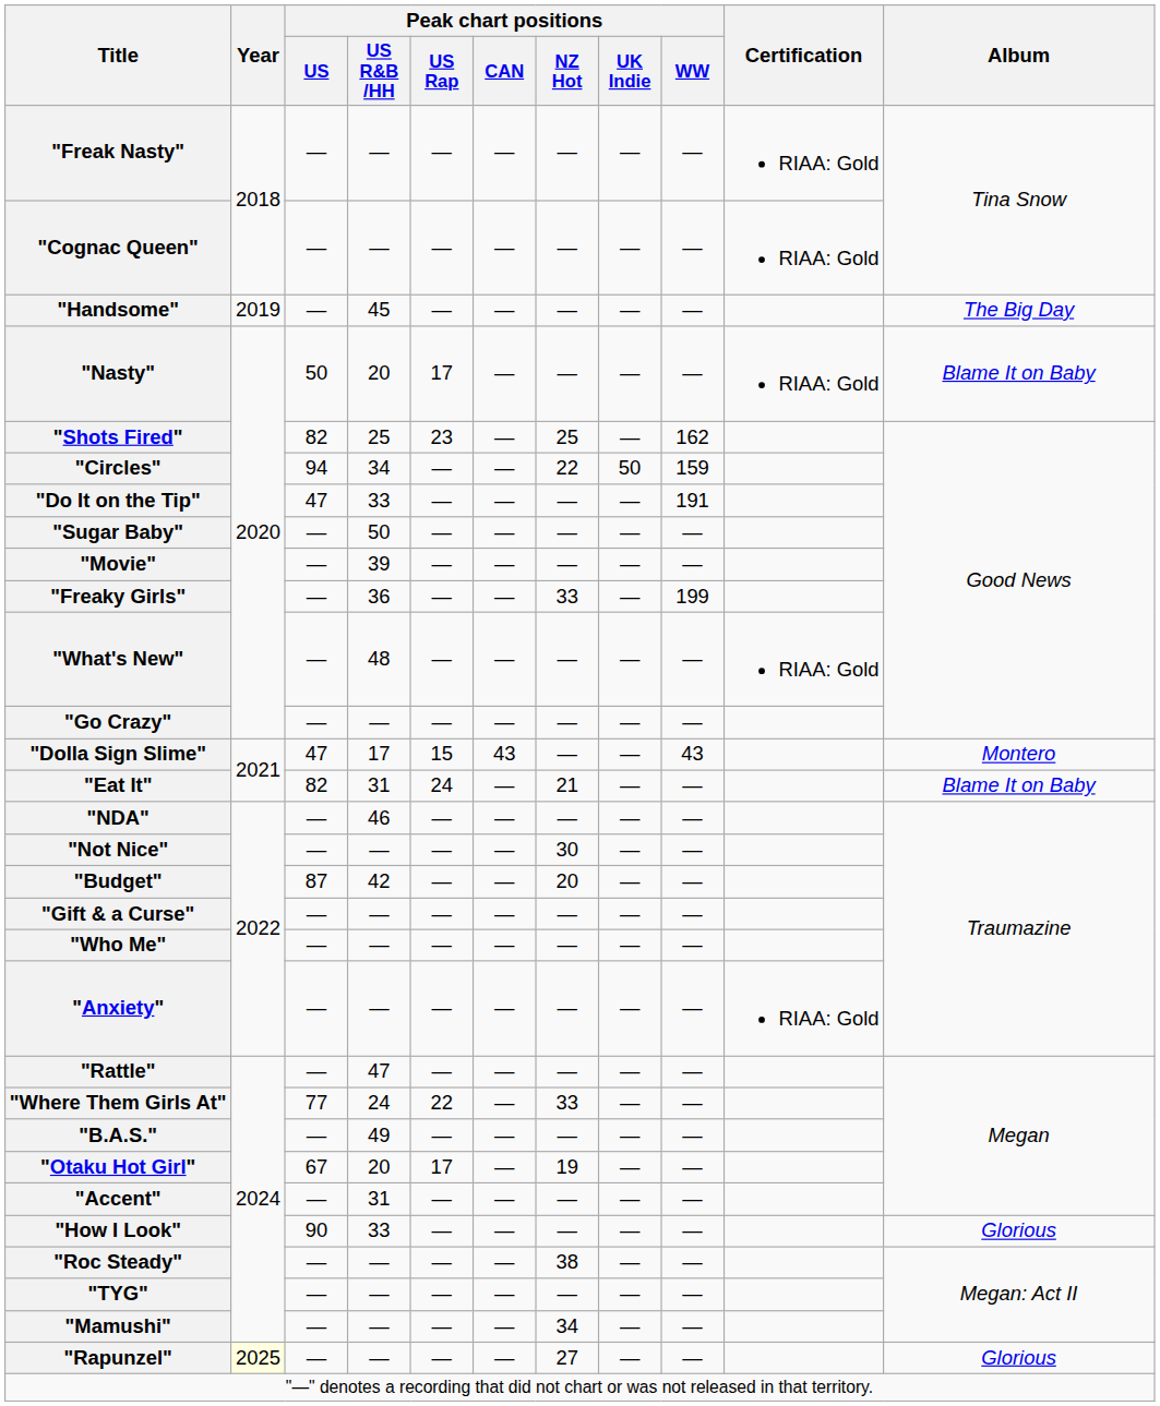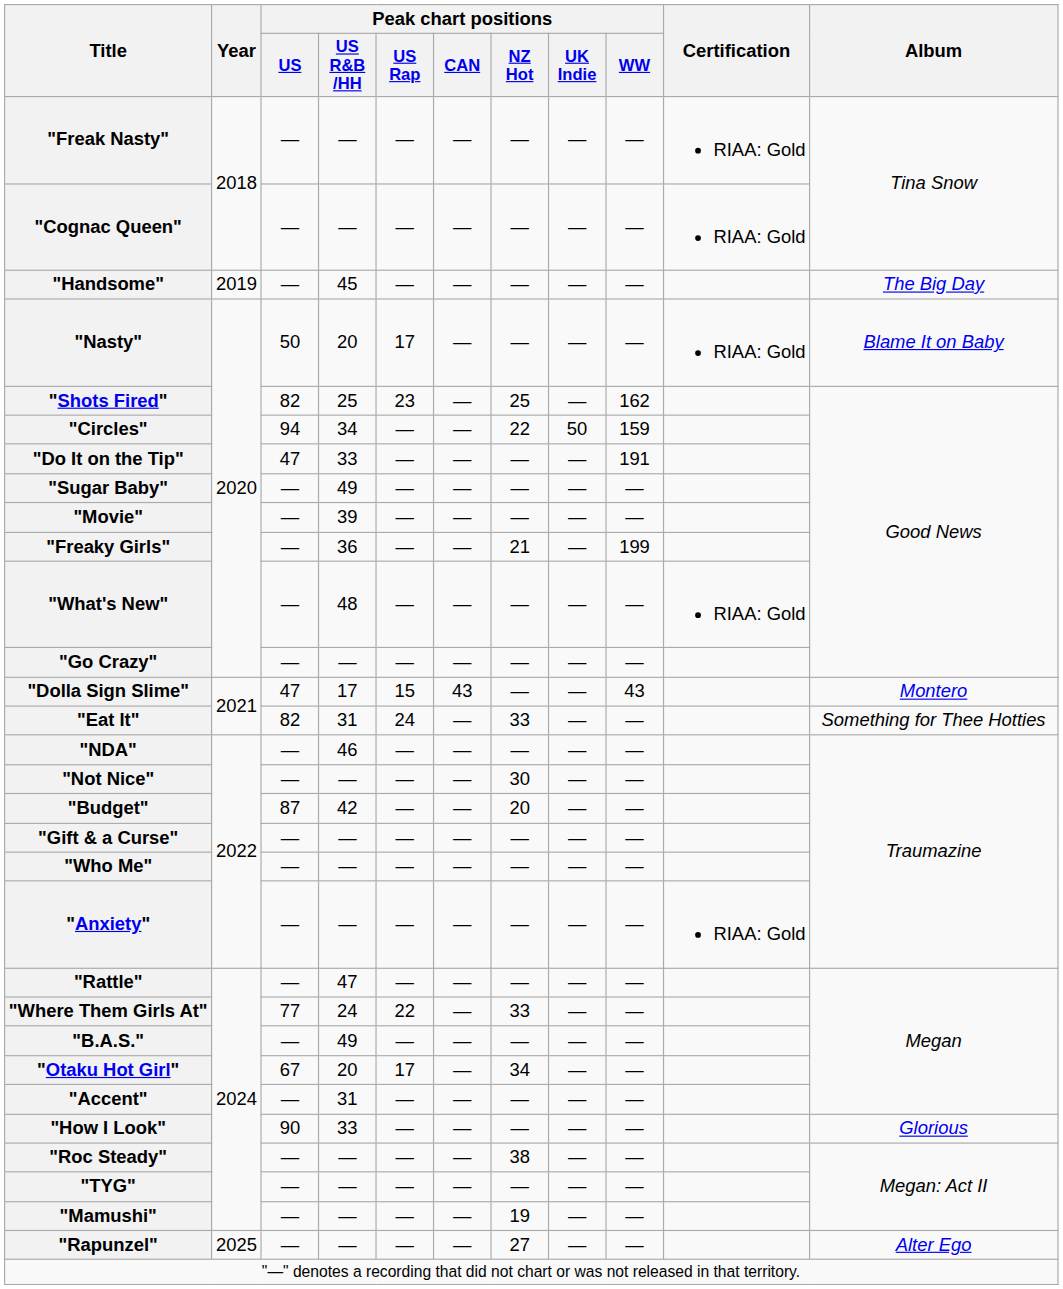 <table class="wikitable plainrowheaders" style="text-align:center">
 <tr>
 <th scope="col" rowspan="2">Title</th>
 <th scope="col" rowspan="2">Year</th>
 <th scope="col" colspan="7">Peak chart positions</th>
 <th scope="col" rowspan="2">Certification</th>
 <th scope="col" rowspan="2" style="width:13em">Album</th>
 </tr>
 <tr>
 <th scope="col" style="width:3em;font-size:90%;"><a href='#'>US</a><br></th>
 <th scope="col" style="width:3em;font-size:90%;"><a href='#'>US<br>R&B<br>/HH</a><br></th>
 <th scope="col" style="width:3em;font-size:90%;"><a href='#'>US<br>Rap</a><br></th>
 <th scope="col" style="width:3em;font-size:90%;"><a href='#'>CAN</a><br></th>
 <th scope="col" style="width:3em;font-size:90%;"><a href='#'>NZ<br>Hot</a><br></th>
 <th scope="col" style="width:3em;font-size:90%;"><a href='#'>UK<br>Indie</a><br></th>
 <th scope="col" style="width:3em;font-size:90%;"><a href='#'>WW</a><br></th>
 </tr>
 <tr>
 <th scope="row">"Freak Nasty"</th>
 <td rowspan="2">2018</td>
 <td>—</td>
 <td>—</td>
 <td>—</td>
 <td>—</td>
 <td>—</td>
 <td>—</td>
 <td>—</td>
 <td><br><ul><li>RIAA: Gold</li></ul></td>
 <td rowspan="2"><em>Tina Snow</em></td>
 </tr>
 <tr>
 <th scope="row">"Cognac Queen"</th>
 <td>—</td>
 <td>—</td>
 <td>—</td>
 <td>—</td>
 <td>—</td>
 <td>—</td>
 <td>—</td>
 <td><br><ul><li>RIAA: Gold</li></ul></td>
 </tr>
 <tr>
 <th scope="row">"Handsome"<br></th>
 <td>2019</td>
 <td>—</td>
 <td>45</td>
 <td>—</td>
 <td>—</td>
 <td>—</td>
 <td>—</td>
 <td>—</td>
 <td></td>
 <td><em><a href='#'>The Big Day</a></em></td>
 </tr>
 <tr>
 <th scope="row">"Nasty"<br></th>
 <td rowspan="9">2020</td>
 <td>50</td>
 <td>20</td>
 <td>17</td>
 <td>—</td>
 <td>—</td>
 <td>—</td>
 <td>—</td>
 <td><br><ul><li>RIAA: Gold</li></ul></td>
 <td><em><a href='#'>Blame It on Baby</a></em></td>
 </tr>
 <tr>
 <th scope="row">"<a href='#'>Shots Fired</a>"</th>
 <td>82</td>
 <td>25</td>
 <td>23</td>
 <td>—</td>
 <td>25</td>
 <td>—</td>
 <td>162</td>
 <td></td>
 <td rowspan="8"><em>Good News</em></td>
 </tr>
 <tr>
 <th scope="row">"Circles"</th>
 <td>94</td>
 <td>34</td>
 <td>—</td>
 <td>—</td>
 <td>22</td>
 <td>50</td>
 <td>159</td>
 <td></td>
 </tr>
 <tr>
 <th scope="row">"Do It on the Tip"<br></th>
 <td>47</td>
 <td>33</td>
 <td>—</td>
 <td>—</td>
 <td>—</td>
 <td>—</td>
 <td>191</td>
 <td></td>
 </tr>
 <tr>
 <th scope="row">"Sugar Baby"</th>
 <td>—</td>
-<td>50</td>
+<td>49</td>
 <td>—</td>
 <td>—</td>
 <td>—</td>
 <td>—</td>
 <td>—</td>
 <td></td>
 </tr>
 <tr>
 <th scope="row">"Movie"<br></th>
 <td>—</td>
 <td>39</td>
 <td>—</td>
 <td>—</td>
 <td>—</td>
 <td>—</td>
 <td>—</td>
 <td></td>
 </tr>
 <tr>
 <th scope="row">"Freaky Girls"<br></th>
 <td>—</td>
 <td>36</td>
 <td>—</td>
 <td>—</td>
-<td>33</td>
+<td>21</td>
 <td>—</td>
 <td>199</td>
 <td></td>
 </tr>
 <tr>
 <th scope="row">"What's New"</th>
 <td>—</td>
 <td>48</td>
 <td>—</td>
 <td>—</td>
 <td>—</td>
 <td>—</td>
 <td>—</td>
 <td><br><ul><li>RIAA: Gold</li></ul></td>
 </tr>
 <tr>
 <th scope="row">"Go Crazy"<br></th>
 <td>—</td>
 <td>—</td>
 <td>—</td>
 <td>—</td>
 <td>—</td>
 <td>—</td>
 <td>—</td>
 <td></td>
 </tr>
 <tr>
 <th scope="row">"Dolla Sign Slime"<br></th>
 <td rowspan="2">2021</td>
 <td>47</td>
 <td>17</td>
 <td>15</td>
 <td>43</td>
 <td>—</td>
 <td>—</td>
 <td>43</td>
 <td></td>
 <td><em><a href='#'>Montero</a></em></td>
 </tr>
 <tr>
 <th scope="row">"Eat It"</th>
 <td>82</td>
 <td>31</td>
 <td>24</td>
 <td>—</td>
-<td>21</td>
+<td>33</td>
 <td>—</td>
 <td>—</td>
 <td></td>
-<td><em><a href='#'>Blame It on Baby</a></em></td>
+<td><em>Something for Thee Hotties</em></td>
 </tr>
 <tr>
 <th scope="row">"NDA"</th>
 <td rowspan="6">2022</td>
 <td>—</td>
 <td>46</td>
 <td>—</td>
 <td>—</td>
 <td>—</td>
 <td>—</td>
 <td>—</td>
 <td></td>
 <td rowspan="6"><em>Traumazine</em></td>
 </tr>
 <tr>
 <th scope="row">"Not Nice"</th>
 <td>—</td>
 <td>—</td>
 <td>—</td>
 <td>—</td>
 <td>30</td>
 <td>—</td>
 <td>—</td>
 <td></td>
 </tr>
 <tr>
 <th scope="row">"Budget"<br></th>
 <td>87</td>
 <td>42</td>
 <td>—</td>
 <td>—</td>
 <td>20</td>
 <td>—</td>
 <td>—</td>
 <td></td>
 </tr>
 <tr>
 <th scope="row">"Gift & a Curse"</th>
 <td>—</td>
 <td>—</td>
 <td>—</td>
 <td>—</td>
 <td>—</td>
 <td>—</td>
 <td>—</td>
 <td></td>
 </tr>
 <tr>
 <th scope="row">"Who Me"<br></th>
 <td>—</td>
 <td>—</td>
 <td>—</td>
 <td>—</td>
 <td>—</td>
 <td>—</td>
 <td>—</td>
 <td></td>
 </tr>
 <tr>
 <th scope="row">"<a href='#'>Anxiety</a>"</th>
 <td>—</td>
 <td>—</td>
 <td>—</td>
 <td>—</td>
 <td>—</td>
 <td>—</td>
 <td>—</td>
 <td><br><ul><li>RIAA: Gold</li></ul></td>
 </tr>
 <tr>
 <th scope="row">"Rattle"</th>
 <td rowspan="9">2024</td>
 <td>—</td>
 <td>47</td>
 <td>—</td>
 <td>—</td>
 <td>—</td>
 <td>—</td>
 <td>—</td>
 <td></td>
 <td rowspan="5"><em>Megan</em></td>
 </tr>
 <tr>
 <th scope="row">"Where Them Girls At"</th>
 <td>77</td>
 <td>24</td>
 <td>22</td>
 <td>—</td>
 <td>33</td>
 <td>—</td>
 <td>—</td>
 <td></td>
 </tr>
 <tr>
 <th scope="row">"B.A.S."<br></th>
 <td>—</td>
 <td>49</td>
 <td>—</td>
 <td>—</td>
 <td>—</td>
 <td>—</td>
 <td>—</td>
 <td></td>
 </tr>
 <tr>
 <th scope="row">"<a href='#'>Otaku Hot Girl</a>"</th>
 <td>67</td>
 <td>20</td>
 <td>17</td>
 <td>—</td>
-<td>19</td>
+<td>34</td>
 <td>—</td>
 <td>—</td>
 <td></td>
 </tr>
 <tr>
 <th scope="row">"Accent"<br></th>
 <td>—</td>
 <td>31</td>
 <td>—</td>
 <td>—</td>
 <td>—</td>
 <td>—</td>
 <td>—</td>
 <td></td>
 </tr>
 <tr>
 <th scope="row">"How I Look"<br></th>
 <td>90</td>
 <td>33</td>
 <td>—</td>
 <td>—</td>
 <td>—</td>
 <td>—</td>
 <td>—</td>
 <td></td>
 <td><em><a href='#'>Glorious</a></em></td>
 </tr>
 <tr>
 <th scope="row">"Roc Steady"<br></th>
 <td>—</td>
 <td>—</td>
 <td>—</td>
 <td>—</td>
 <td>38</td>
 <td>—</td>
 <td>—</td>
 <td></td>
 <td rowspan="3"><em>Megan: Act II</em></td>
 </tr>
 <tr>
 <th scope="row">"TYG"<br></th>
 <td>—</td>
 <td>—</td>
 <td>—</td>
 <td>—</td>
 <td>—</td>
 <td>—</td>
 <td>—</td>
 <td></td>
 </tr>
 <tr>
 <th scope="row">"Mamushi"<br></th>
 <td>—</td>
 <td>—</td>
 <td>—</td>
 <td>—</td>
-<td>34</td>
+<td>19</td>
 <td>—</td>
 <td>—</td>
 <td></td>
 </tr>
 <tr>
 <th scope="row">"Rapunzel"<br></th>
-<td style="background: lightyellow;">2025</td>
+<td>2025</td>
 <td>—</td>
 <td>—</td>
 <td>—</td>
 <td>—</td>
 <td>27</td>
 <td>—</td>
 <td>—</td>
 <td></td>
-<td><em><a href='#'>Glorious</a></em></td>
+<td><em><a href='#'>Alter Ego</a></em></td>
 </tr>
 <tr>
 <td colspan="11" style="font-size:85%">"—" denotes a recording that did not chart or was not released in that territory.</td>
 </tr>
 </table>
